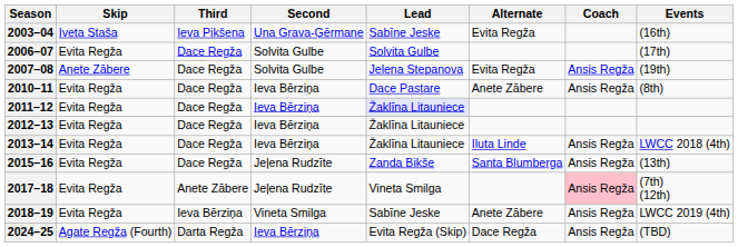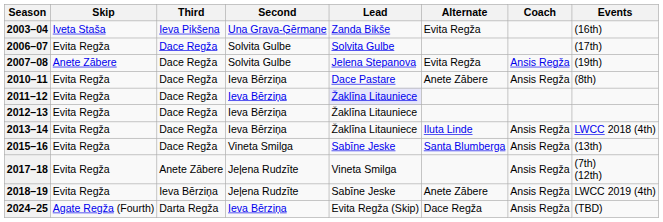 <table class="wikitable">
 <tr>
 <th scope="col">Season</th>
 <th scope="col">Skip</th>
 <th scope="col">Third</th>
 <th scope="col">Second</th>
 <th scope="col">Lead</th>
 <th scope="col">Alternate</th>
 <th scope="col">Coach</th>
 <th scope="col">Events</th>
 </tr>
 <tr>
 <th scope="row">2003–04</th>
 <td><a href='#'>Iveta Staša</a></td>
 <td><a href='#'>Ieva Pikšena</a></td>
 <td><a href='#'>Una Grava-Ģērmane</a></td>
-<td><a href='#'>Sabīne Jeske</a></td>
+<td><a href='#'>Zanda Bikše</a></td>
 <td>Evita Regža</td>
 <td></td>
 <td> (16th)</td>
 </tr>
 <tr>
 <th scope="row">2006–07</th>
 <td>Evita Regža</td>
 <td><a href='#'>Dace Regža</a></td>
 <td>Solvita Gulbe</td>
 <td><a href='#'>Solvita Gulbe</a></td>
 <td></td>
 <td></td>
 <td> (17th)</td>
 </tr>
 <tr>
 <th scope="row">2007–08</th>
 <td><a href='#'>Anete Zābere</a></td>
 <td>Dace Regža</td>
 <td>Solvita Gulbe</td>
 <td><a href='#'>Jelena Stepanova</a></td>
 <td>Evita Regža</td>
 <td><a href='#'>Ansis Regža</a></td>
 <td> (19th)</td>
 </tr>
 <tr>
 <th scope="row">2010–11</th>
 <td>Evita Regža</td>
 <td>Dace Regža</td>
 <td>Ieva Bērziņa</td>
 <td><a href='#'>Dace Pastare</a></td>
 <td>Anete Zābere</td>
 <td>Ansis Regža</td>
 <td> (8th)</td>
 </tr>
 <tr>
 <th scope="row">2011–12</th>
 <td>Evita Regža</td>
 <td>Dace Regža</td>
 <td><a href='#'>Ieva Bērziņa</a></td>
 <td style="background: lavender;"><a href='#'>Žaklīna Litauniece</a></td>
 <td></td>
 <td></td>
 <td></td>
 </tr>
 <tr>
 <th scope="row">2012–13</th>
 <td>Evita Regža</td>
 <td>Dace Regža</td>
 <td>Ieva Bērziņa</td>
 <td>Žaklīna Litauniece</td>
 <td></td>
 <td></td>
 <td></td>
 </tr>
 <tr>
 <th scope="row">2013–14</th>
 <td>Evita Regža</td>
 <td>Dace Regža</td>
 <td>Ieva Bērziņa</td>
 <td>Žaklīna Litauniece</td>
 <td><a href='#'>Iluta Linde</a></td>
 <td>Ansis Regža</td>
 <td><a href='#'>LWCC</a> 2018 (4th)</td>
 </tr>
 <tr>
 <th scope="row">2015–16</th>
 <td>Evita Regža</td>
 <td>Dace Regža</td>
-<td>Jeļena Rudzīte</td>
-<td><a href='#'>Zanda Bikše</a></td>
+<td>Vineta Smilga</td>
+<td><a href='#'>Sabīne Jeske</a></td>
 <td><a href='#'>Santa Blumberga</a></td>
 <td>Ansis Regža</td>
 <td> (13th)</td>
 </tr>
 <tr>
 <th scope="row">2017–18</th>
 <td>Evita Regža</td>
 <td>Anete Zābere</td>
 <td>Jeļena Rudzīte</td>
 <td>Vineta Smilga</td>
 <td></td>
-<td style="background: pink;">Ansis Regža</td>
+<td>Ansis Regža</td>
 <td> (7th)<br> (12th)</td>
 </tr>
 <tr>
 <th scope="row">2018–19</th>
 <td>Evita Regža</td>
 <td>Ieva Bērziņa</td>
-<td>Vineta Smilga</td>
+<td>Jeļena Rudzīte</td>
 <td>Sabīne Jeske</td>
 <td>Anete Zābere</td>
 <td>Ansis Regža</td>
 <td>LWCC 2019 (4th)</td>
 </tr>
 <tr>
 <th scope="row">2024–25</th>
 <td><a href='#'>Agate Regža</a> (Fourth)</td>
 <td>Darta Regža</td>
 <td><a href='#'>Ieva Bērziņa</a></td>
 <td>Evita Regža (Skip)</td>
 <td>Dace Regža</td>
 <td>Ansis Regža</td>
 <td> (TBD)</td>
 </tr>
 </table>
